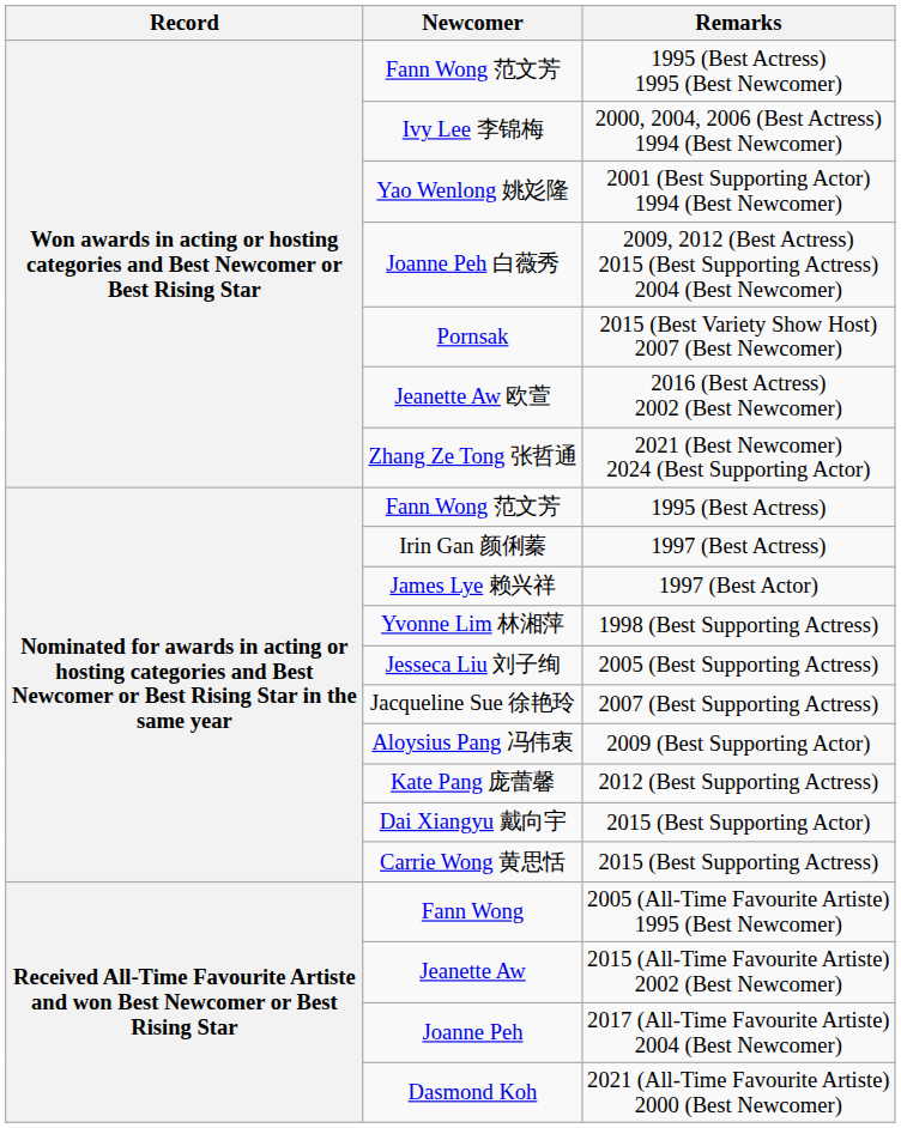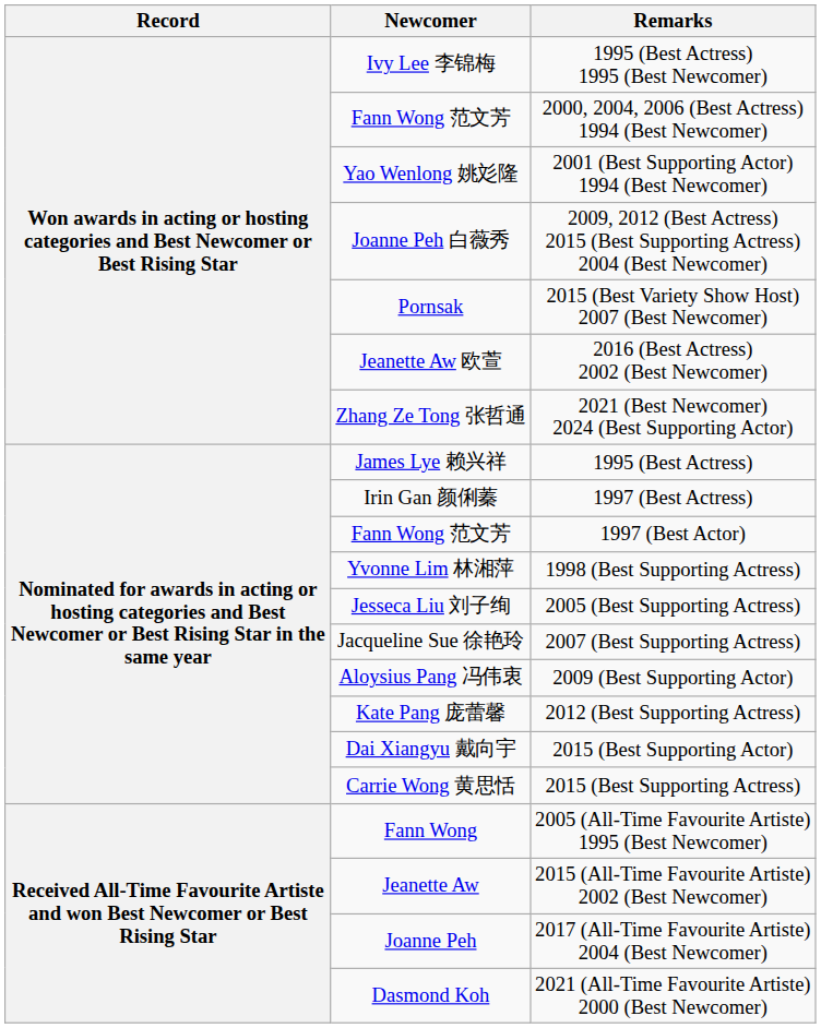 <table class="wikitable" style="text-align: center;">
 <tr>
 <th width=250 scope="col">Record</th>
 <th scope="col">Newcomer</th>
 <th scope="col">Remarks</th>
 </tr>
 <tr>
 <th rowspan=7>Won awards in acting or hosting categories and Best Newcomer or Best Rising Star</th>
-<td><a href='#'>Fann Wong</a> 范文芳</td>
+<td><a href='#'>Ivy Lee</a> 李锦梅</td>
 <td>1995 (Best Actress)<br>1995 (Best Newcomer)</td>
 </tr>
 <tr>
-<td><a href='#'>Ivy Lee</a> 李锦梅</td>
+<td><a href='#'>Fann Wong</a> 范文芳</td>
 <td>2000, 2004, 2006 (Best Actress)<br>1994 (Best Newcomer)</td>
 </tr>
 <tr>
 <td><a href='#'>Yao Wenlong</a> 姚彣隆</td>
 <td>2001 (Best Supporting Actor)<br>1994 (Best Newcomer)</td>
 </tr>
 <tr>
 <td><a href='#'>Joanne Peh</a> 白薇秀</td>
 <td>2009, 2012 (Best Actress)<br>2015 (Best Supporting Actress)<br>2004 (Best Newcomer)</td>
 </tr>
 <tr>
 <td><a href='#'>Pornsak</a></td>
 <td>2015 (Best Variety Show Host)<br>2007 (Best Newcomer)</td>
 </tr>
 <tr>
 <td><a href='#'>Jeanette Aw</a> 欧萱</td>
 <td>2016 (Best Actress)<br>2002 (Best Newcomer)</td>
 </tr>
 <tr>
 <td><a href='#'>Zhang Ze Tong</a> 张哲通</td>
 <td>2021 (Best Newcomer)<br>2024 (Best Supporting Actor)</td>
 </tr>
 <tr>
 <th rowspan=10>Nominated for awards in acting or hosting categories and Best Newcomer or Best Rising Star in the same year</th>
-<td><a href='#'>Fann Wong</a> 范文芳</td>
+<td><a href='#'>James Lye</a> 赖兴祥</td>
 <td>1995 (Best Actress)</td>
 </tr>
 <tr>
 <td>Irin Gan 颜俐蓁</td>
 <td>1997 (Best Actress)</td>
 </tr>
 <tr>
-<td><a href='#'>James Lye</a> 赖兴祥</td>
+<td><a href='#'>Fann Wong</a> 范文芳</td>
 <td>1997 (Best Actor)</td>
 </tr>
 <tr>
 <td><a href='#'>Yvonne Lim</a> 林湘萍</td>
 <td>1998 (Best Supporting Actress)</td>
 </tr>
 <tr>
 <td><a href='#'>Jesseca Liu</a> 刘子绚</td>
 <td>2005 (Best Supporting Actress)</td>
 </tr>
 <tr>
 <td>Jacqueline Sue 徐艳玲</td>
 <td>2007 (Best Supporting Actress)</td>
 </tr>
 <tr>
 <td><a href='#'>Aloysius Pang</a> 冯伟衷</td>
 <td>2009 (Best Supporting Actor)</td>
 </tr>
 <tr>
 <td><a href='#'>Kate Pang</a> 庞蕾馨</td>
 <td>2012 (Best Supporting Actress)</td>
 </tr>
 <tr>
 <td><a href='#'>Dai Xiangyu</a> 戴向宇</td>
 <td>2015 (Best Supporting Actor)</td>
 </tr>
 <tr>
 <td><a href='#'>Carrie Wong</a> 黄思恬</td>
 <td>2015 (Best Supporting Actress)</td>
 </tr>
 <tr>
 <th rowspan=4>Received All-Time Favourite Artiste and won Best Newcomer or Best Rising Star</th>
 <td><a href='#'>Fann Wong</a></td>
 <td>2005 (All-Time Favourite Artiste)<br>1995 (Best Newcomer)</td>
 </tr>
 <tr>
 <td><a href='#'>Jeanette Aw</a></td>
 <td>2015 (All-Time Favourite Artiste)<br>2002 (Best Newcomer)</td>
 </tr>
 <tr>
 <td><a href='#'>Joanne Peh</a></td>
 <td>2017 (All-Time Favourite Artiste)<br>2004 (Best Newcomer)</td>
 </tr>
 <tr>
 <td><a href='#'>Dasmond Koh</a></td>
 <td>2021 (All-Time Favourite Artiste)<br>2000 (Best Newcomer)</td>
 </tr>
 </table>
